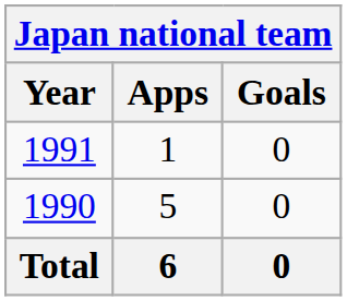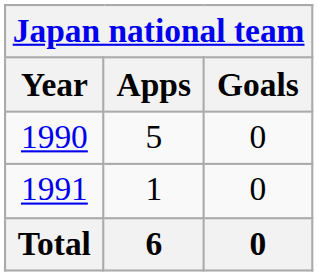 <table class="wikitable" style="text-align:center">
 <tr>
 <th colspan=3><a href='#'>Japan national team</a></th>
 </tr>
 <tr>
 <th>Year</th>
 <th>Apps</th>
 <th>Goals</th>
 </tr>
 <tr>
-<td><a href='#'>1991</a></td>
-<td>1</td>
+<td><a href='#'>1990</a></td>
+<td>5</td>
 <td>0</td>
 </tr>
 <tr>
-<td><a href='#'>1990</a></td>
-<td>5</td>
+<td><a href='#'>1991</a></td>
+<td>1</td>
 <td>0</td>
 </tr>
 <tr>
 <th>Total</th>
 <th>6</th>
 <th>0</th>
 </tr>
 </table>
